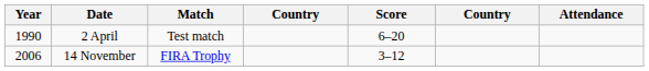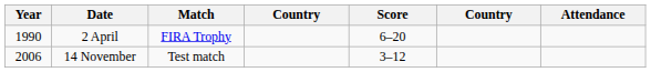 <table class="wikitable" style="text-align:center">
 <tr>
 <th width="50">Year</th>
 <th style="width:110px;">Date</th>
 <th style="width:110px;">Match</th>
 <th style="width:120px;">Country</th>
 <th style="width:100px;">Score</th>
 <th style="width:120px;">Country</th>
 <th style="width:120px;">Attendance</th>
 </tr>
 <tr>
 <td>1990</td>
 <td>2 April</td>
-<td>Test match</td>
+<td><a href='#'>FIRA Trophy</a></td>
 <td></td>
 <td>6–20</td>
 <td></td>
 <td style="text-align:center;"></td>
 </tr>
 <tr>
 <td>2006</td>
 <td>14 November</td>
-<td><a href='#'>FIRA Trophy</a></td>
+<td>Test match</td>
 <td></td>
 <td>3–12</td>
 <td></td>
 <td style="text-align:center;"></td>
 </tr>
 </table>
